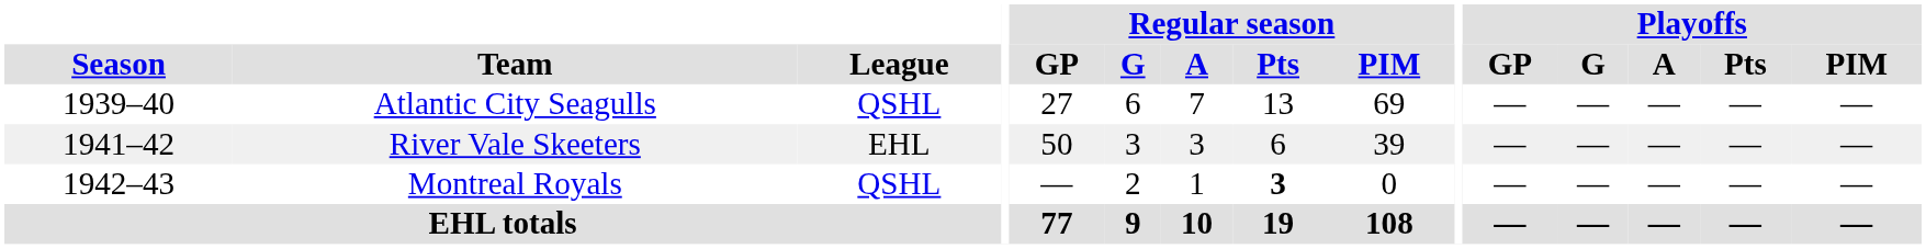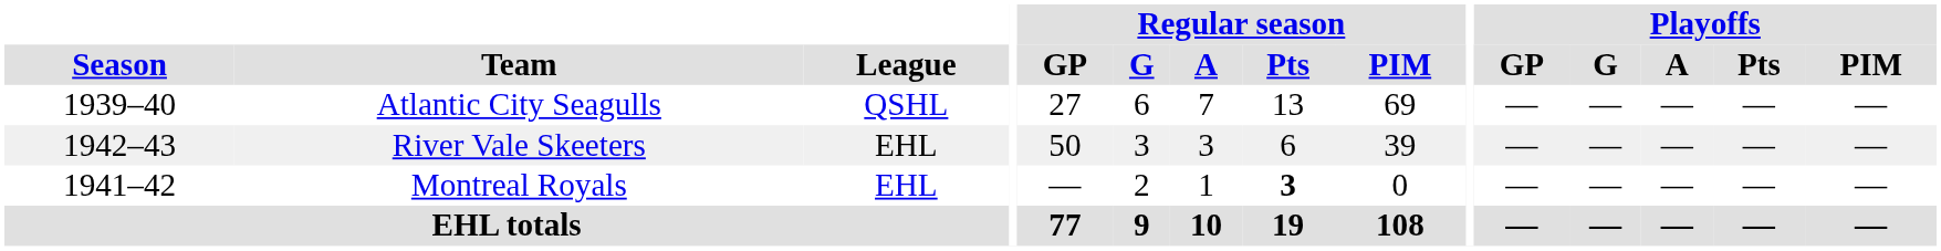 <table border="0" cellpadding="1" cellspacing="0" style="text-align:center; width:60em">
 <tr bgcolor="#e0e0e0">
 <th colspan="3" bgcolor="#ffffff"></th>
 <th rowspan="99" bgcolor="#ffffff"></th>
 <th colspan="5"><a href='#'>Regular season</a></th>
 <th rowspan="99" bgcolor="#ffffff"></th>
 <th colspan="5"><a href='#'>Playoffs</a></th>
 </tr>
 <tr bgcolor="#e0e0e0">
 <th><a href='#'>Season</a></th>
 <th>Team</th>
 <th>League</th>
 <th>GP</th>
 <th><a href='#'>G</a></th>
 <th><a href='#'>A</a></th>
 <th><a href='#'>Pts</a></th>
 <th><a href='#'>PIM</a></th>
 <th>GP</th>
 <th>G</th>
 <th>A</th>
 <th>Pts</th>
 <th>PIM</th>
 </tr>
 <tr>
 <td>1939–40</td>
 <td><a href='#'>Atlantic City Seagulls</a></td>
 <td><a href='#'>QSHL</a></td>
 <td>27</td>
 <td>6</td>
 <td>7</td>
 <td>13</td>
 <td>69</td>
 <td>—</td>
 <td>—</td>
 <td>—</td>
 <td>—</td>
 <td>—</td>
 </tr>
 <tr bgcolor="#f0f0f0">
-<td>1941–42</td>
+<td>1942–43</td>
 <td><a href='#'>River Vale Skeeters</a></td>
 <td>EHL</td>
 <td>50</td>
 <td>3</td>
 <td>3</td>
 <td>6</td>
 <td>39</td>
 <td>—</td>
 <td>—</td>
 <td>—</td>
 <td>—</td>
 <td>—</td>
 </tr>
 <tr>
-<td>1942–43</td>
+<td>1941–42</td>
 <td><a href='#'>Montreal Royals</a></td>
-<td><a href='#'>QSHL</a></td>
+<td><a href='#'>EHL</a></td>
 <td>—</td>
 <td>2</td>
 <td>1</td>
 <td><strong>3</strong></td>
 <td>0</td>
 <td>—</td>
 <td>—</td>
 <td>—</td>
 <td>—</td>
 <td>—</td>
 </tr>
 <tr bgcolor="#e0e0e0">
 <th colspan="3">EHL totals</th>
 <th>77</th>
 <th>9</th>
 <th>10</th>
 <th>19</th>
 <th>108</th>
 <th>—</th>
 <th>—</th>
 <th>—</th>
 <th>—</th>
 <th>—</th>
 </tr>
 </table>
